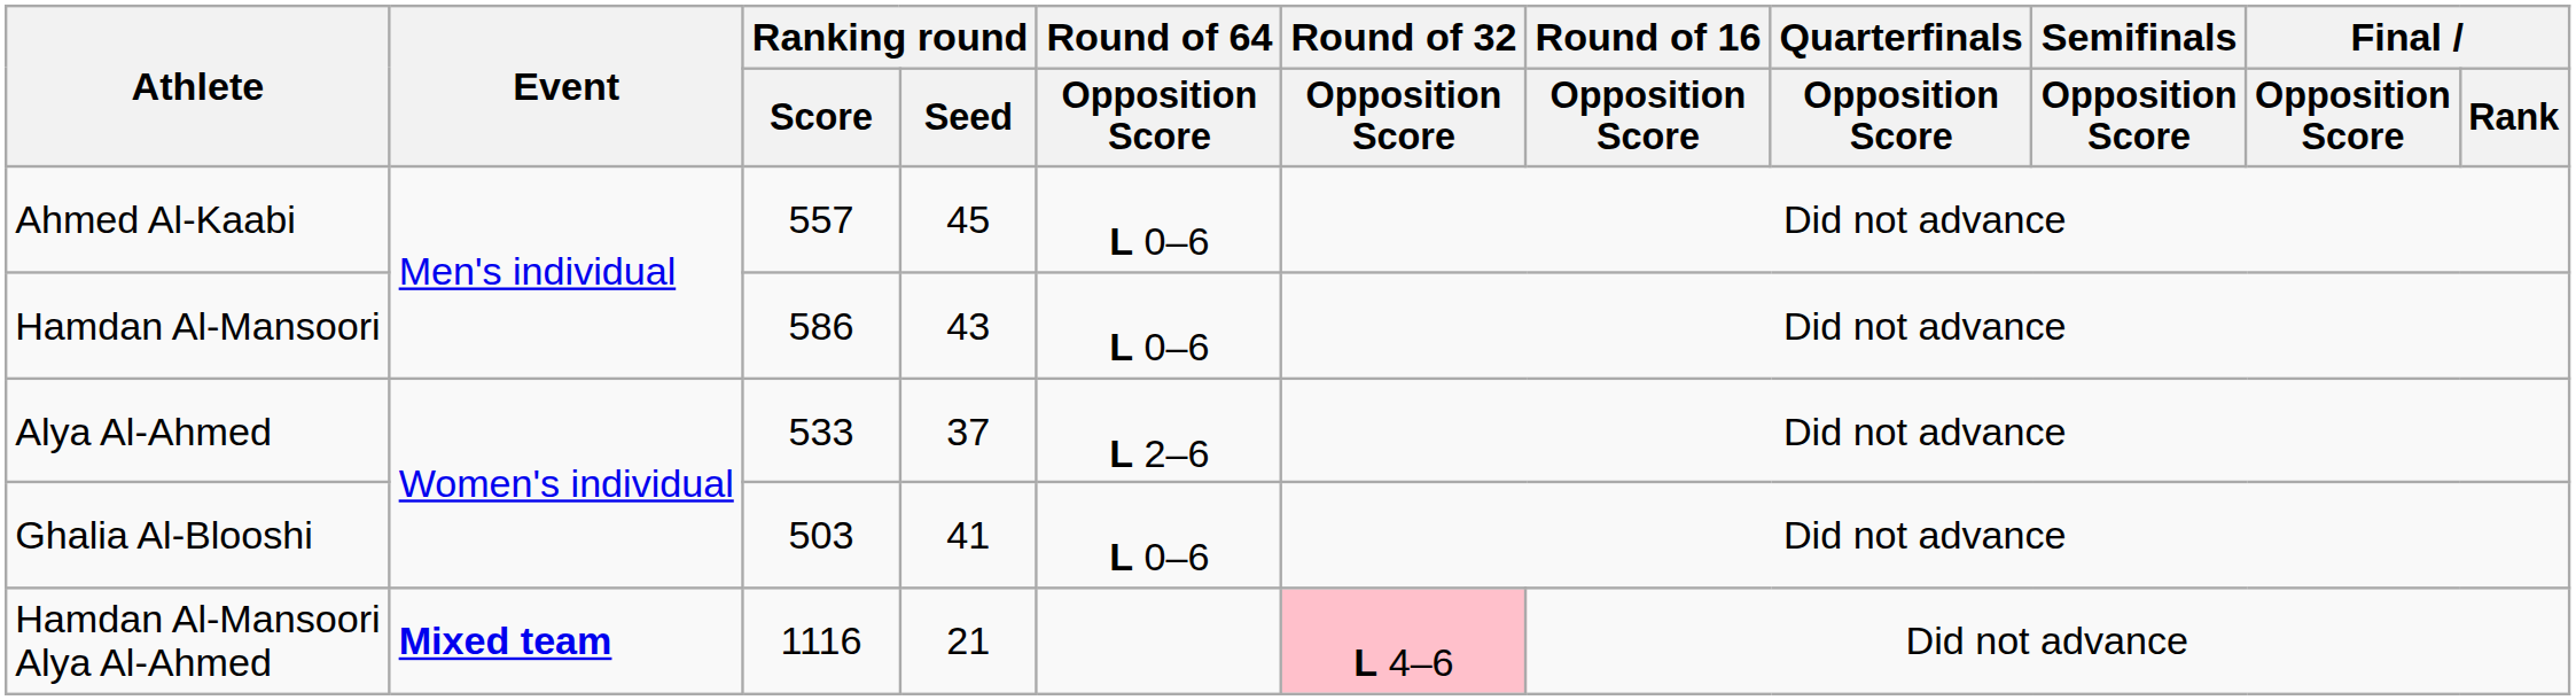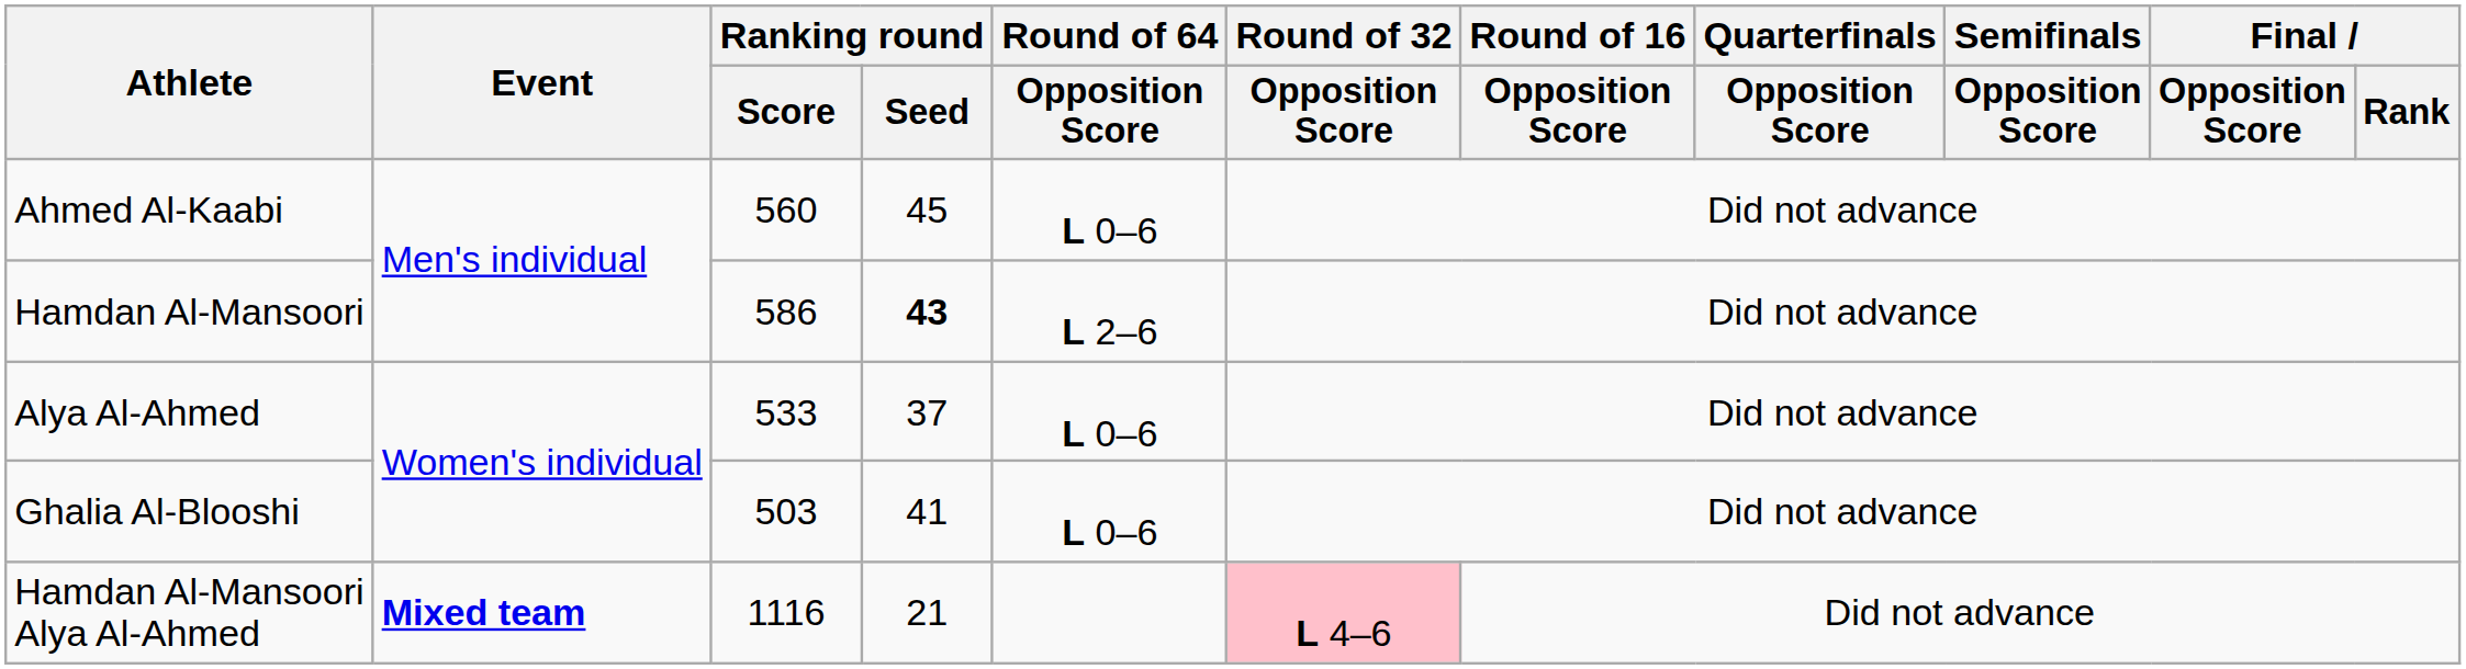 <table class="wikitable" style="font-size:90%; text-align:center;">
 <tr>
 <th rowspan="2">Athlete</th>
 <th rowspan="2">Event</th>
 <th colspan="2">Ranking round</th>
 <th>Round of 64</th>
 <th>Round of 32</th>
 <th>Round of 16</th>
 <th>Quarterfinals</th>
 <th>Semifinals</th>
 <th colspan=2>Final / </th>
 </tr>
 <tr style=font-size:95%>
 <th>Score</th>
 <th>Seed</th>
 <th>Opposition<br>Score</th>
 <th>Opposition<br>Score</th>
 <th>Opposition<br>Score</th>
 <th>Opposition<br>Score</th>
 <th>Opposition<br>Score</th>
 <th>Opposition<br>Score</th>
 <th>Rank</th>
 </tr>
 <tr>
 <td align=left>Ahmed Al-Kaabi</td>
 <td align=left rowspan=2><a href='#'>Men's individual</a></td>
-<td>557</td>
+<td>560</td>
 <td>45</td>
 <td><br><strong>L</strong> 0–6</td>
 <td colspan=6>Did not advance</td>
 </tr>
 <tr>
 <td align=left>Hamdan Al-Mansoori</td>
 <td>586</td>
-<td>43</td>
-<td><br><strong>L</strong> 0–6</td>
+<td><strong>43</strong></td>
+<td><br><strong>L</strong> 2–6</td>
 <td colspan=6>Did not advance</td>
 </tr>
 <tr>
 <td align=left>Alya Al-Ahmed</td>
 <td align=left rowspan=2><a href='#'>Women's individual</a></td>
 <td>533</td>
 <td>37</td>
-<td><br><strong>L</strong> 2–6</td>
+<td><br><strong>L</strong> 0–6</td>
 <td colspan=6>Did not advance</td>
 </tr>
 <tr>
 <td align=left>Ghalia Al-Blooshi</td>
 <td>503</td>
 <td>41</td>
 <td><br><strong>L</strong> 0–6</td>
 <td colspan=6>Did not advance</td>
 </tr>
 <tr>
 <td align=left>Hamdan Al-Mansoori<br>Alya Al-Ahmed</td>
 <td align=left><strong><a href='#'>Mixed team</a></strong></td>
 <td>1116</td>
 <td>21</td>
 <td></td>
 <td style="background: pink;"><br><strong>L</strong> 4–6</td>
 <td colspan=5>Did not advance</td>
 </tr>
 </table>
